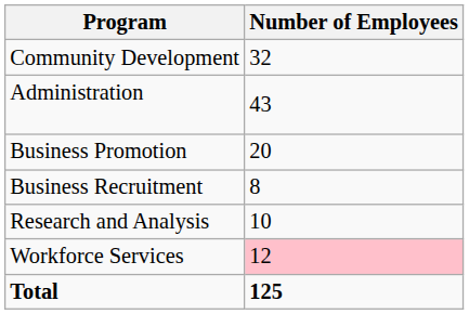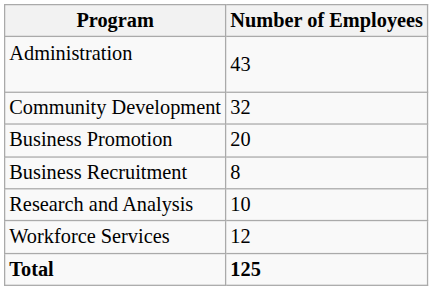 <table border="1" cellspacing="0" cellpadding="5" style="border-collapse:collapse;" class="wikitable">
 <tr>
 <th>Program</th>
 <th>Number of Employees</th>
 </tr>
 <tr>
+<td>Administration<br><br></td>
+<td>43</td>
+</tr>
+<tr>
 <td>Community Development<br></td>
 <td>32</td>
-</tr>
-<tr>
-<td>Administration<br><br></td>
-<td>43</td>
 </tr>
 <tr>
 <td>Business Promotion<br></td>
 <td>20</td>
 </tr>
 <tr>
 <td>Business Recruitment</td>
 <td>8</td>
 </tr>
 <tr>
 <td>Research and Analysis</td>
 <td>10</td>
 </tr>
 <tr>
 <td>Workforce Services</td>
-<td style="background: pink;">12</td>
+<td>12</td>
 </tr>
 <tr>
 <td><strong>Total</strong></td>
 <td><strong>125</strong></td>
 </tr>
 </table>
